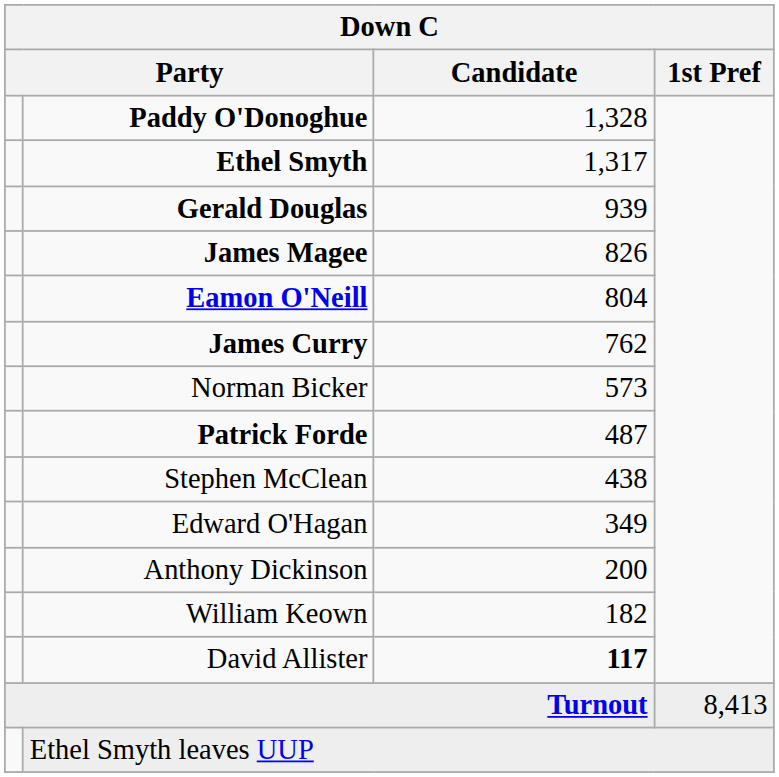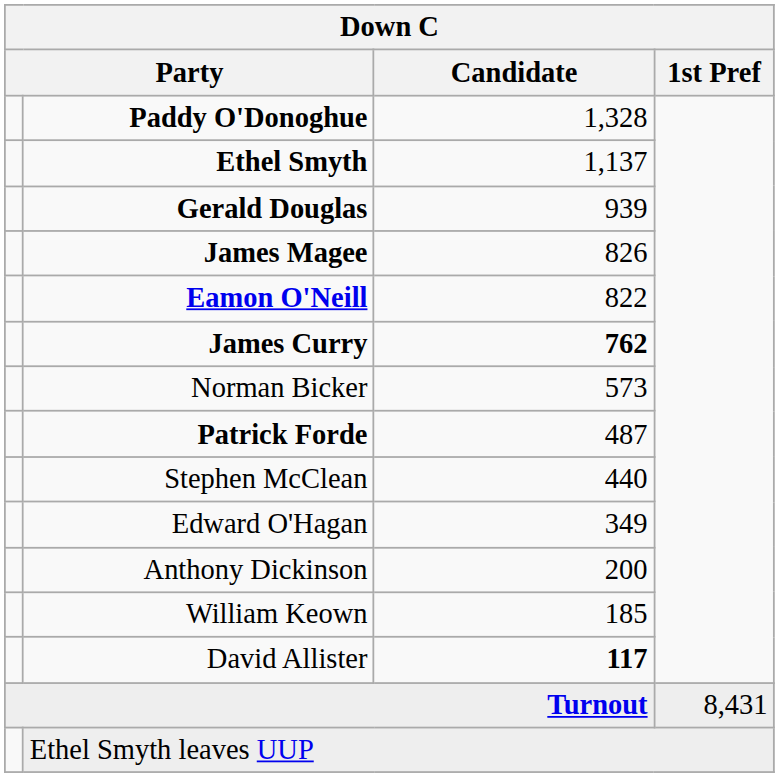 <table class="wikitable">
 <tr>
 <th colspan="4" align="center">Down C</th>
 </tr>
 <tr>
 <th colspan="2" align="center" width=200>Party</th>
 <th width=150>Candidate</th>
 <th width=60>1st Pref</th>
 </tr>
 <tr>
 <td></td>
 <td align="right"><strong>Paddy O'Donoghue</strong></td>
 <td align="right">1,328</td>
 </tr>
 <tr>
 <td></td>
 <td align="right"><strong>Ethel Smyth</strong></td>
-<td align="right">1,317</td>
+<td align="right">1,137</td>
 </tr>
 <tr>
 <td></td>
 <td align="right"><strong>Gerald Douglas</strong></td>
 <td align="right">939</td>
 </tr>
 <tr>
 <td></td>
 <td align="right"><strong>James Magee</strong></td>
 <td align="right">826</td>
 </tr>
 <tr>
 <td></td>
 <td align="right"><strong><a href='#'>Eamon O'Neill</a></strong></td>
-<td align="right">804</td>
+<td align="right">822</td>
 </tr>
 <tr>
 <td></td>
 <td align="right"><strong>James Curry</strong></td>
-<td align="right">762</td>
+<td align="right"><strong>762</strong></td>
 </tr>
 <tr>
 <td></td>
 <td align="right">Norman Bicker</td>
 <td align="right">573</td>
 </tr>
 <tr>
 <td></td>
 <td align="right"><strong>Patrick Forde</strong></td>
 <td align="right">487</td>
 </tr>
 <tr>
 <td></td>
 <td align="right">Stephen McClean</td>
-<td align="right">438</td>
+<td align="right">440</td>
 </tr>
 <tr>
 <td></td>
 <td align="right">Edward O'Hagan</td>
 <td align="right">349</td>
 </tr>
 <tr>
 <td></td>
 <td align="right">Anthony Dickinson</td>
 <td align="right">200</td>
 </tr>
 <tr>
 <td></td>
 <td align="right">William Keown</td>
-<td align="right">182</td>
+<td align="right">185</td>
 </tr>
 <tr>
 <td></td>
 <td align="right">David Allister</td>
 <td align="right"><strong>117</strong></td>
 </tr>
 <tr bgcolor="EEEEEE">
 <td colspan=3 align="right"><strong><a href='#'>Turnout</a></strong></td>
-<td align="right">8,413</td>
+<td align="right">8,431</td>
 </tr>
 <tr>
 <td bgcolor=></td>
 <td colspan=3 bgcolor="EEEEEE">Ethel Smyth leaves <a href='#'>UUP</a></td>
 </tr>
 </table>
